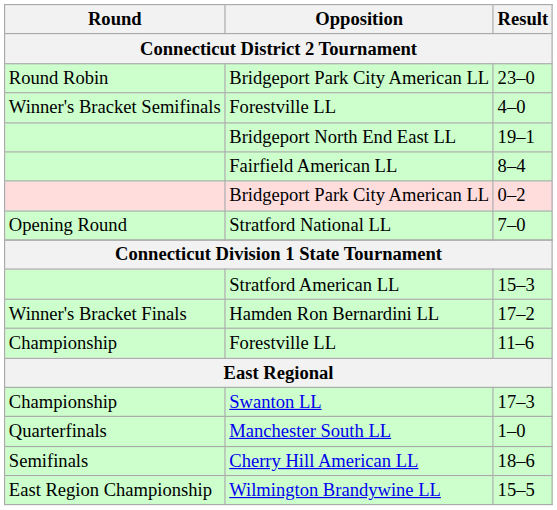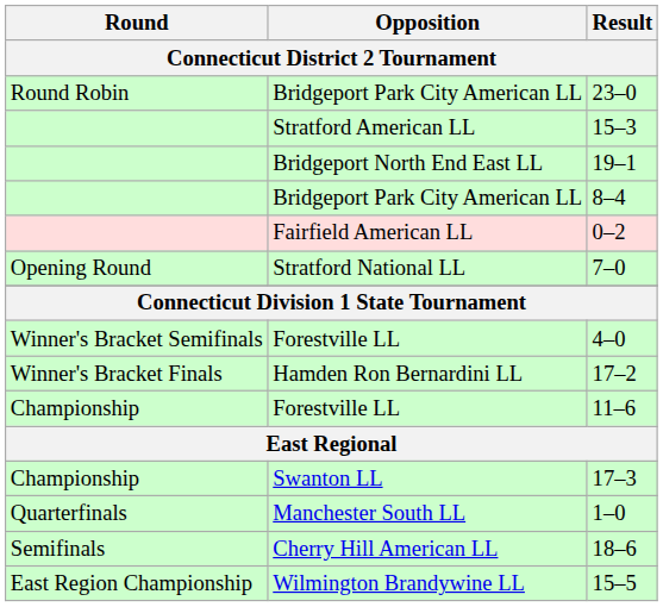 <table class="wikitable">
 <tr>
 <th>Round</th>
 <th>Opposition</th>
 <th>Result</th>
 </tr>
 <tr>
 <th colspan=3>Connecticut District 2 Tournament</th>
 </tr>
 <tr bgcolor=ccffcc>
 <td>Round Robin</td>
 <td> Bridgeport Park City American LL</td>
 <td>23–0</td>
 </tr>
 <tr bgcolor=ccffcc>
-<td>Winner's Bracket Semifinals</td>
-<td> Forestville LL</td>
-<td>4–0</td>
+<td></td>
+<td> Stratford American LL</td>
+<td>15–3</td>
 </tr>
 <tr bgcolor=ccffcc>
 <td></td>
 <td> Bridgeport North End East LL</td>
 <td>19–1</td>
 </tr>
 <tr bgcolor=ccffcc>
 <td></td>
-<td> Fairfield American LL</td>
+<td> Bridgeport Park City American LL</td>
 <td>8–4</td>
 </tr>
 <tr bgcolor=ffdddd>
 <td></td>
-<td> Bridgeport Park City American LL</td>
+<td> Fairfield American LL</td>
 <td>0–2</td>
 </tr>
 <tr bgcolor=ccffcc>
 <td>Opening Round</td>
 <td> Stratford National LL</td>
 <td>7–0</td>
 </tr>
 <tr bgcolor=ccffcc>
 </tr>
 <tr>
 <th colspan=3>Connecticut Division 1 State Tournament</th>
 </tr>
 <tr bgcolor=ccffcc>
-<td></td>
-<td> Stratford American LL</td>
-<td>15–3</td>
+<td>Winner's Bracket Semifinals</td>
+<td> Forestville LL</td>
+<td>4–0</td>
 </tr>
 <tr bgcolor=ccffcc>
 <td>Winner's Bracket Finals</td>
 <td> Hamden Ron Bernardini LL</td>
 <td>17–2</td>
 </tr>
 <tr bgcolor=ccffcc>
 <td>Championship</td>
 <td> Forestville LL</td>
 <td>11–6</td>
 </tr>
 <tr>
 <th colspan=3>East Regional</th>
 </tr>
 <tr bgcolor=ccffcc>
 <td>Championship</td>
 <td> <a href='#'>Swanton LL</a></td>
 <td>17–3</td>
 </tr>
 <tr bgcolor=ccffcc>
 <td>Quarterfinals</td>
 <td> <a href='#'>Manchester South LL</a></td>
 <td>1–0</td>
 </tr>
 <tr bgcolor=ccffcc>
 <td>Semifinals</td>
 <td> <a href='#'>Cherry Hill American LL</a></td>
 <td>18–6</td>
 </tr>
 <tr bgcolor=ccffcc>
 <td>East Region Championship</td>
 <td> <a href='#'>Wilmington Brandywine LL</a></td>
 <td>15–5</td>
 </tr>
 </table>
